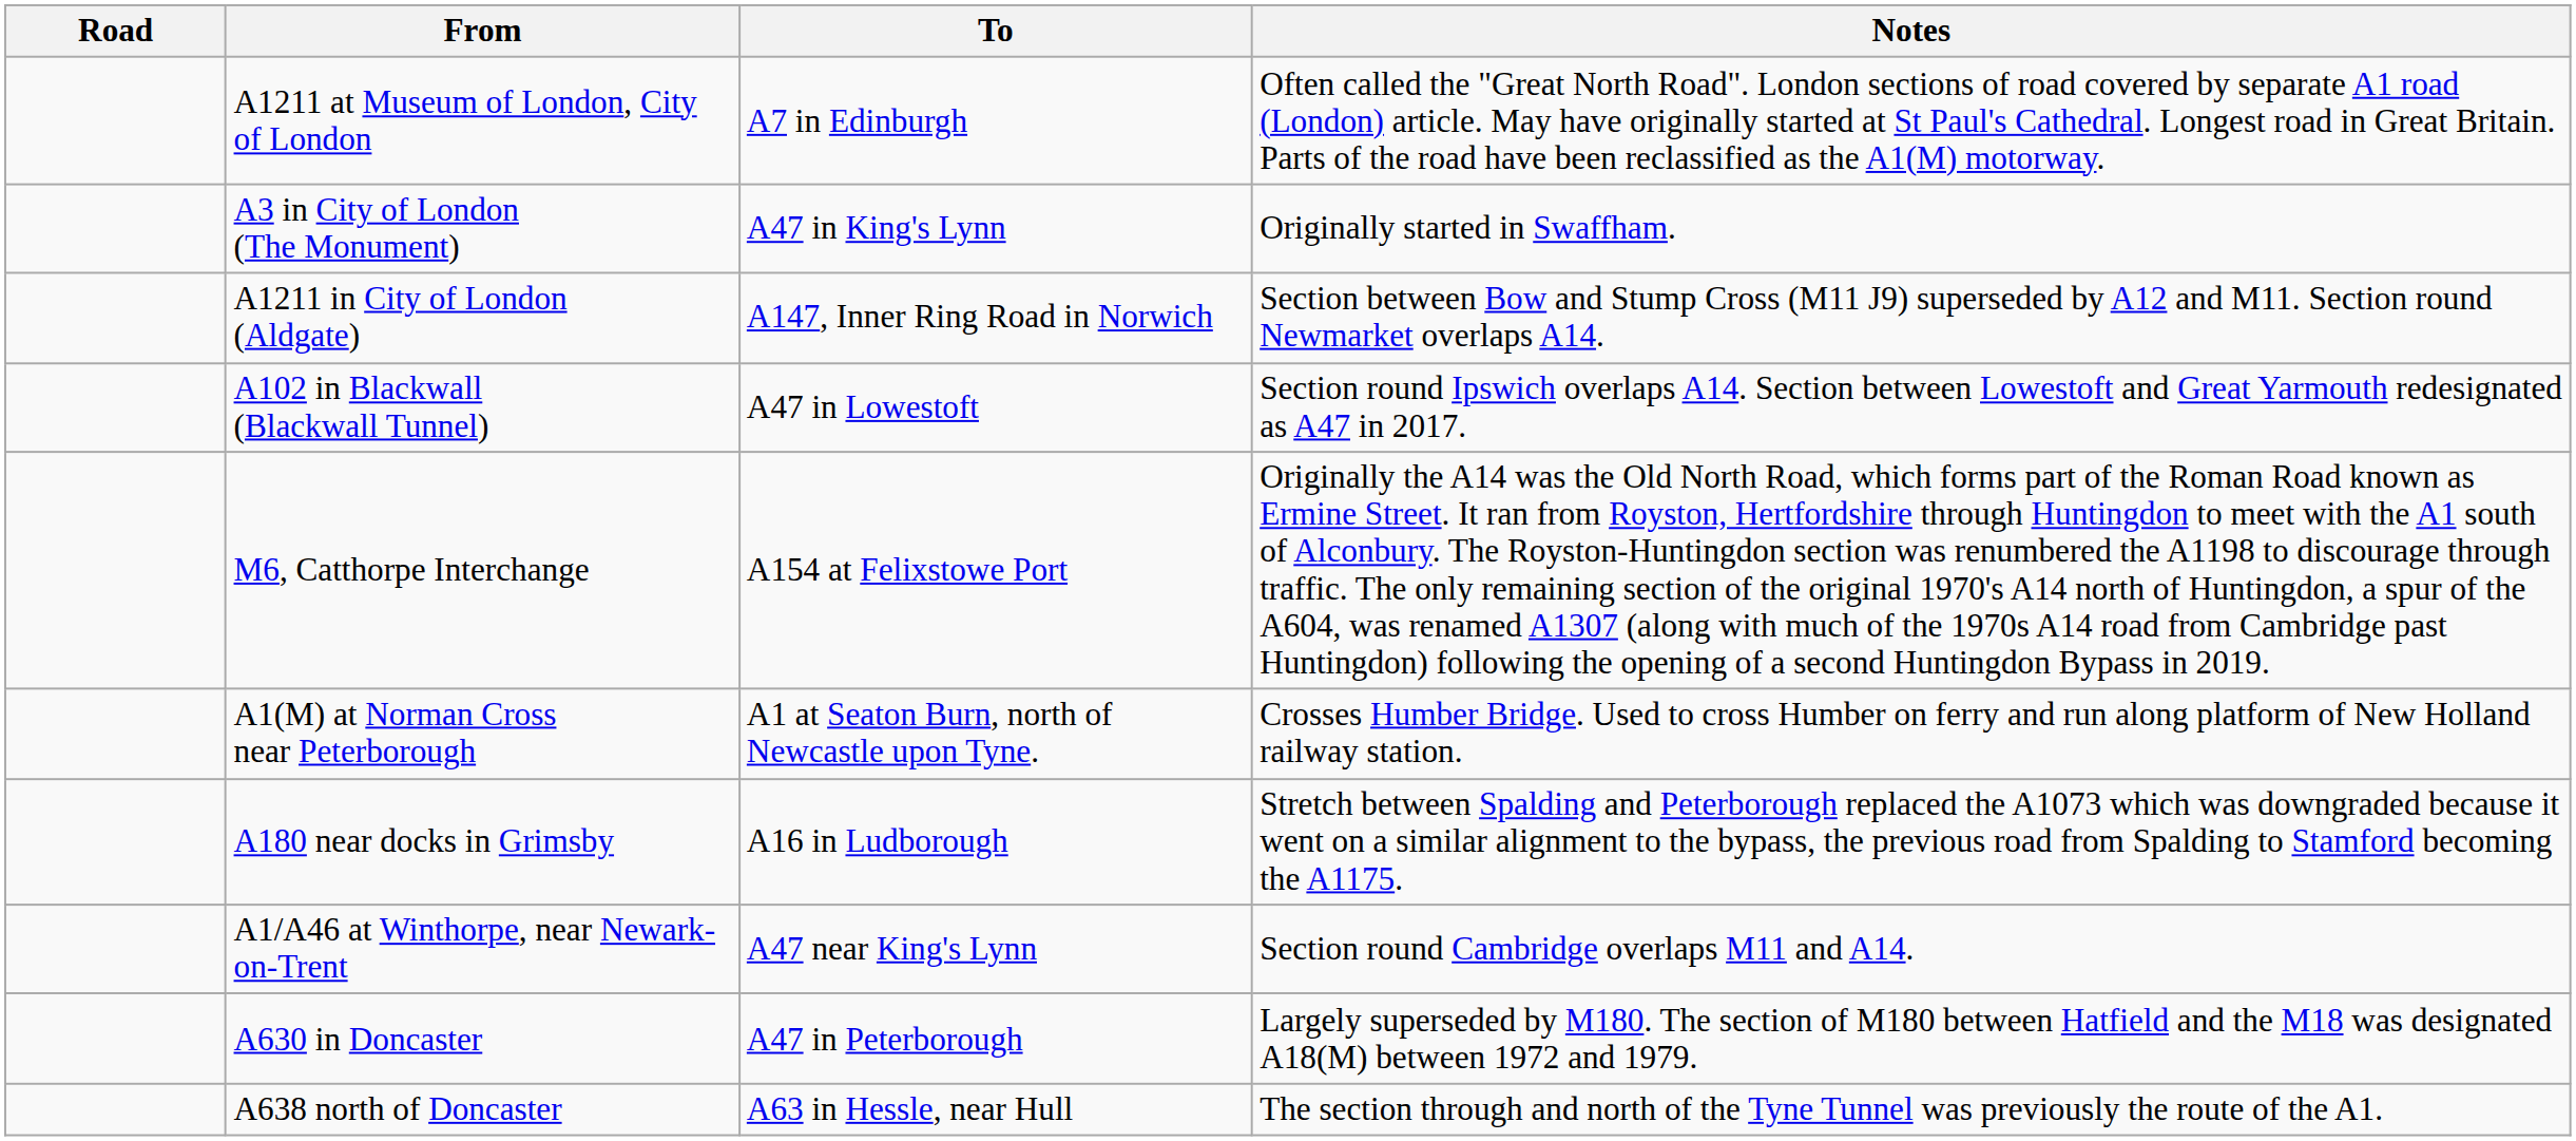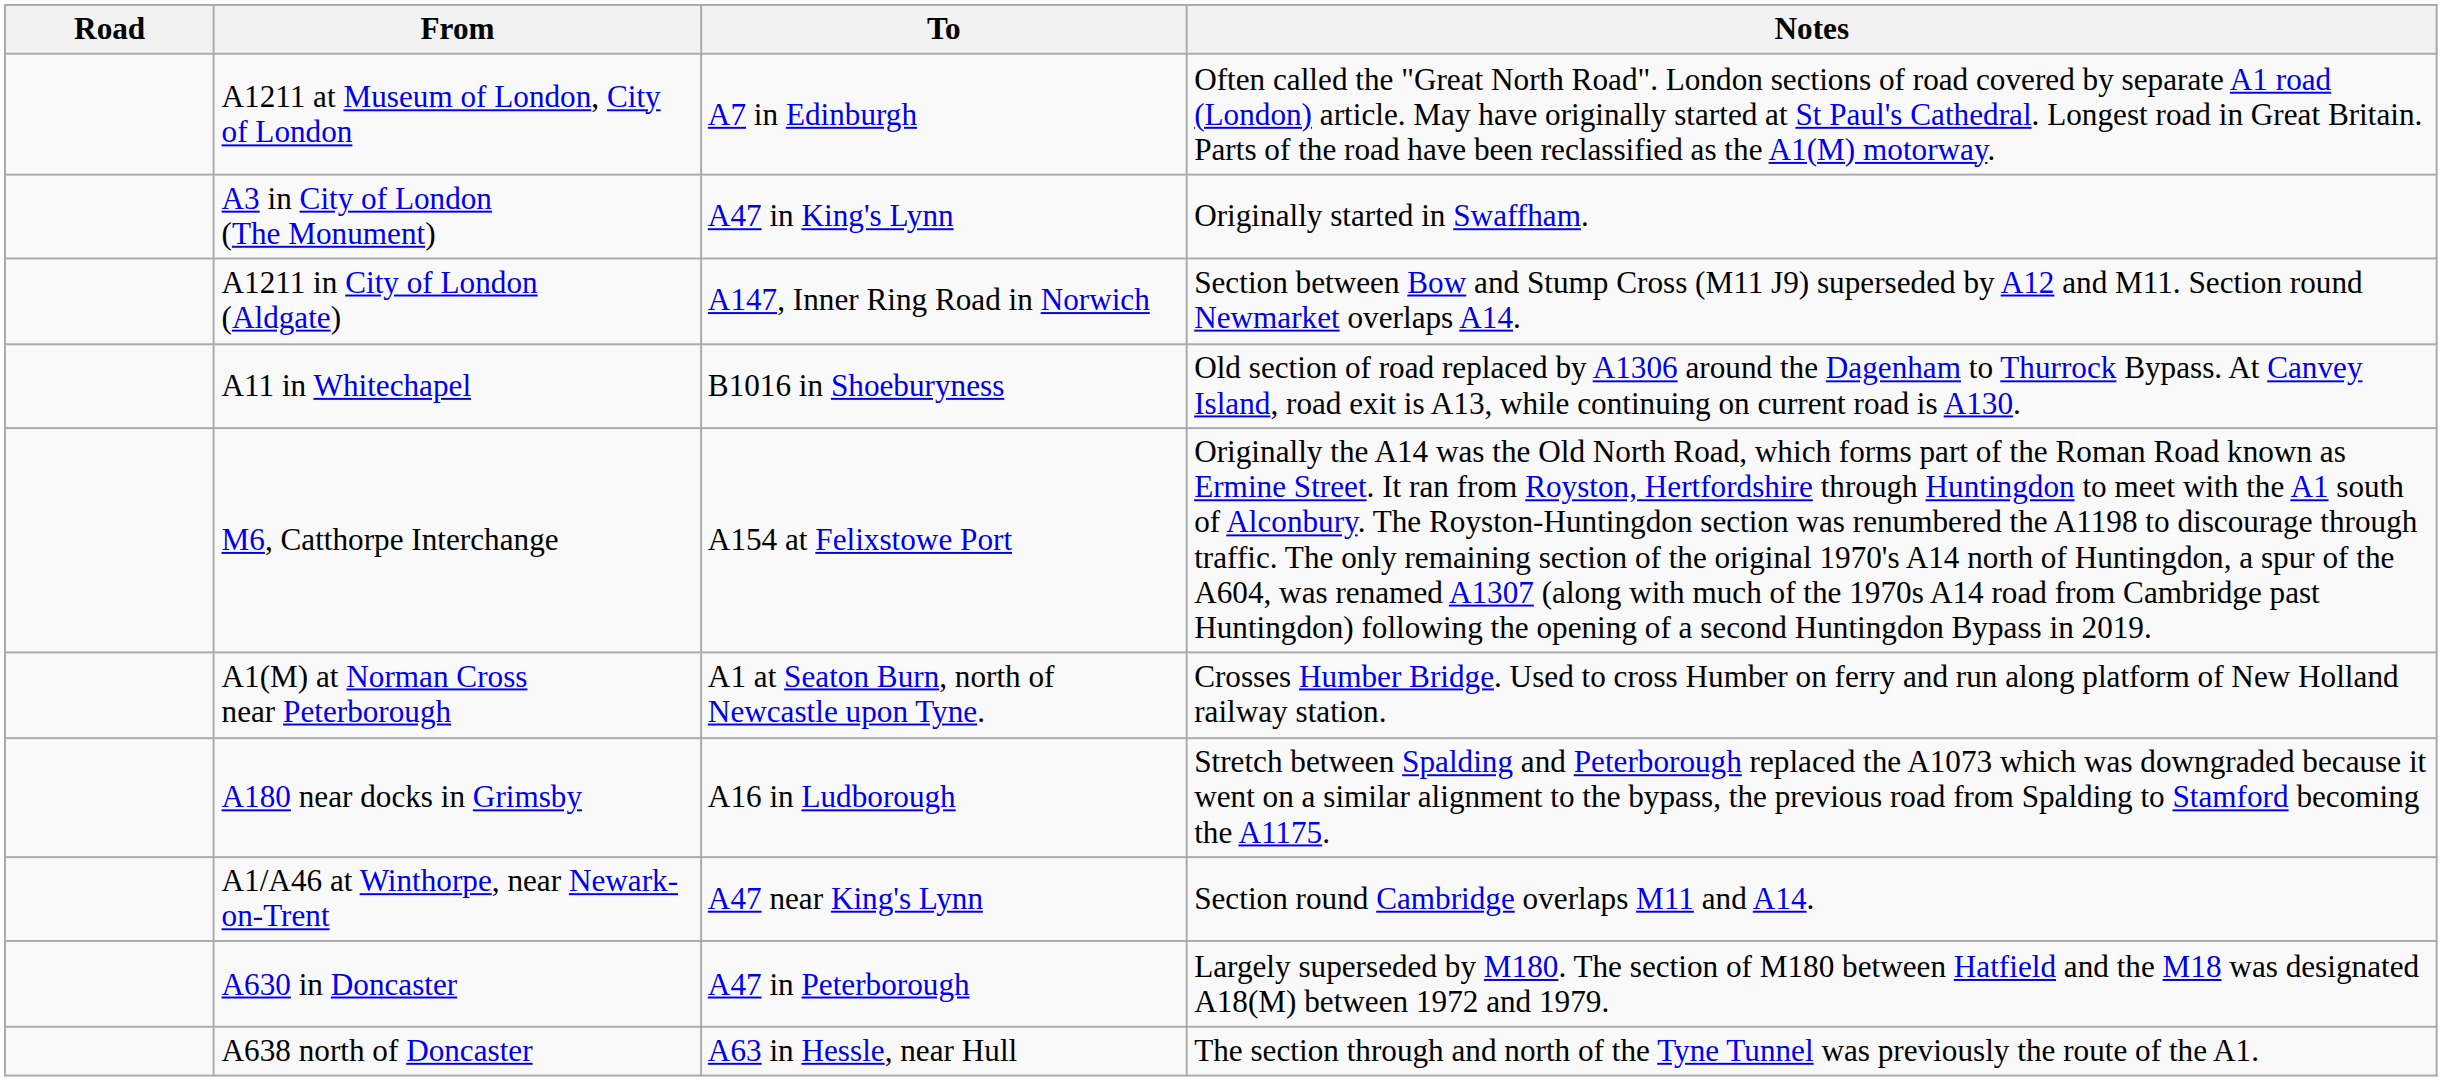 <table class="wikitable">
 <tr>
 <th width=100px>Road</th>
 <th width="20%">From</th>
 <th width="20%">To</th>
 <th>Notes</th>
 </tr>
 <tr>
 <td></td>
 <td>A1211 at <a href='#'>Museum of London</a>, <a href='#'>City of London</a></td>
 <td><a href='#'>A7</a> in <a href='#'>Edinburgh</a></td>
 <td>Often called the "Great North Road".  London sections of road covered by separate <a href='#'>A1 road (London)</a> article.  May have originally started at <a href='#'>St Paul's Cathedral</a>. Longest road in Great Britain. Parts of the road have been reclassified as the <a href='#'>A1(M) motorway</a>.</td>
 </tr>
 <tr>
 <td></td>
 <td><a href='#'>A3</a> in <a href='#'>City of London</a><br>(<a href='#'>The Monument</a>)</td>
 <td><a href='#'>A47</a> in <a href='#'>King's Lynn</a></td>
 <td>Originally started in <a href='#'>Swaffham</a>.</td>
 </tr>
 <tr>
 <td></td>
 <td>A1211 in <a href='#'>City of London</a><br>(<a href='#'>Aldgate</a>)</td>
 <td><a href='#'>A147</a>, Inner Ring Road in <a href='#'>Norwich</a></td>
 <td>Section between <a href='#'>Bow</a> and Stump Cross (M11 J9) superseded by <a href='#'>A12</a> and M11. Section round <a href='#'>Newmarket</a> overlaps <a href='#'>A14</a>.</td>
 </tr>
 <tr>
 <td></td>
-<td><a href='#'>A102</a> in <a href='#'>Blackwall</a><br>(<a href='#'>Blackwall Tunnel</a>)</td>
-<td>A47 in <a href='#'>Lowestoft</a></td>
-<td>Section round <a href='#'>Ipswich</a> overlaps <a href='#'>A14</a>.  Section between <a href='#'>Lowestoft</a> and <a href='#'>Great Yarmouth</a> redesignated as <a href='#'>A47</a> in 2017.</td>
+<td>A11 in <a href='#'>Whitechapel</a></td>
+<td>B1016 in <a href='#'>Shoeburyness</a></td>
+<td>Old section of road replaced by <a href='#'>A1306</a> around the <a href='#'>Dagenham</a> to <a href='#'>Thurrock</a> Bypass. At <a href='#'>Canvey Island</a>, road exit is A13, while continuing on current road is <a href='#'>A130</a>.</td>
 </tr>
 <tr>
 <td></td>
 <td><a href='#'>M6</a>, Catthorpe Interchange</td>
 <td>A154 at <a href='#'>Felixstowe Port</a></td>
 <td>Originally the A14 was the Old North Road, which forms part of the Roman Road known as <a href='#'>Ermine Street</a>. It ran from <a href='#'>Royston, Hertfordshire</a> through <a href='#'>Huntingdon</a> to meet with the <a href='#'>A1</a> south of <a href='#'>Alconbury</a>. The Royston-Huntingdon section was renumbered the A1198 to discourage through traffic. The only remaining section of the original 1970's A14 north of Huntingdon, a spur of the A604, was renamed <a href='#'>A1307</a> (along with much of the 1970s A14 road from Cambridge past Huntingdon) following the opening of a second Huntingdon Bypass in 2019.</td>
 </tr>
 <tr>
 <td></td>
 <td>A1(M) at <a href='#'>Norman Cross</a> near <a href='#'>Peterborough</a> </td>
 <td>A1 at <a href='#'>Seaton Burn</a>, north of <a href='#'>Newcastle upon Tyne</a>.</td>
 <td>Crosses <a href='#'>Humber Bridge</a>. Used to cross Humber on ferry and run along platform of New Holland railway station.</td>
 </tr>
 <tr>
 <td></td>
 <td><a href='#'>A180</a> near docks in <a href='#'>Grimsby</a></td>
 <td>A16 in <a href='#'>Ludborough</a></td>
 <td>Stretch between <a href='#'>Spalding</a> and <a href='#'>Peterborough</a> replaced the A1073 which was downgraded because it went on a similar alignment to the bypass, the previous road from Spalding to <a href='#'>Stamford</a> becoming the <a href='#'>A1175</a>.</td>
 </tr>
 <tr>
 <td></td>
 <td>A1/A46 at <a href='#'>Winthorpe</a>, near <a href='#'>Newark-on-Trent</a></td>
 <td><a href='#'>A47</a> near <a href='#'>King's Lynn</a></td>
 <td>Section round <a href='#'>Cambridge</a> overlaps <a href='#'>M11</a> and <a href='#'>A14</a>.</td>
 </tr>
 <tr>
 <td></td>
 <td><a href='#'>A630</a> in <a href='#'>Doncaster</a></td>
 <td><a href='#'>A47</a> in <a href='#'>Peterborough</a></td>
 <td>Largely superseded by <a href='#'>M180</a>. The section of M180 between <a href='#'>Hatfield</a> and the <a href='#'>M18</a> was designated A18(M) between 1972 and 1979.</td>
 </tr>
 <tr>
 <td></td>
 <td>A638 north of <a href='#'>Doncaster</a></td>
 <td><a href='#'>A63</a> in <a href='#'>Hessle</a>, near Hull</td>
 <td>The section through and north of the <a href='#'>Tyne Tunnel</a> was previously the route of the A1.</td>
 </tr>
 </table>
